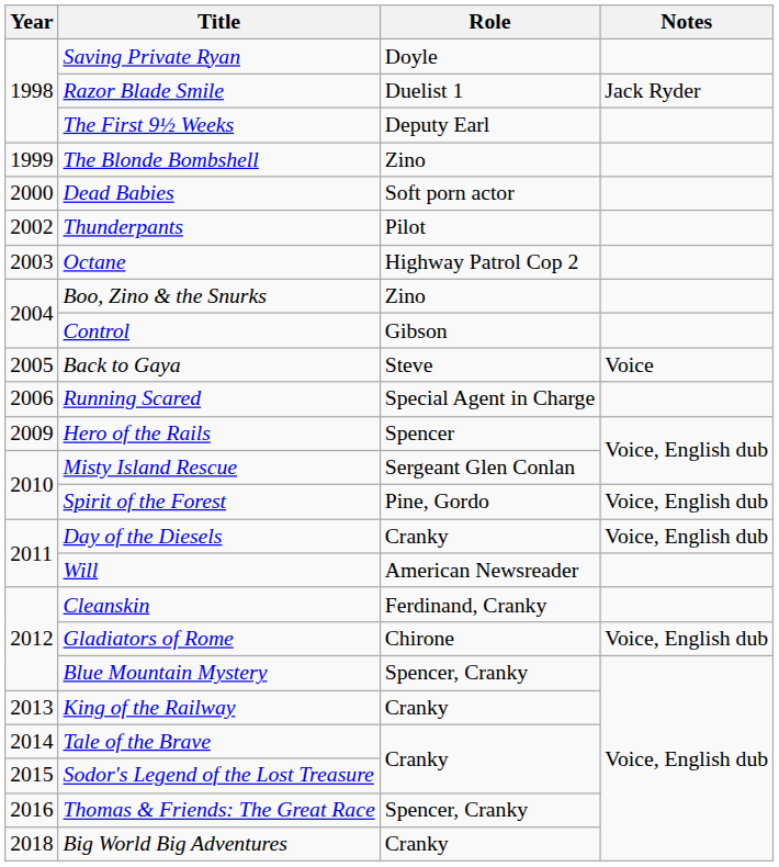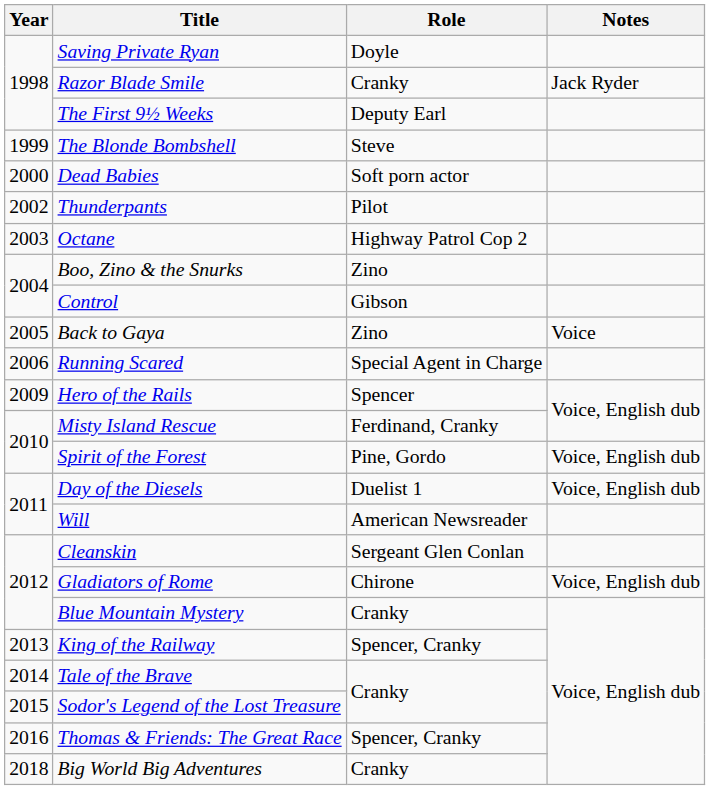 <table class="wikitable">
 <tr>
 <th>Year</th>
 <th>Title</th>
 <th>Role</th>
 <th>Notes</th>
 </tr>
 <tr>
 <td rowspan="3">1998</td>
 <td><em><a href='#'>Saving Private Ryan</a></em></td>
 <td>Doyle</td>
 <td></td>
 </tr>
 <tr>
 <td><em><a href='#'>Razor Blade Smile</a></em></td>
-<td>Duelist 1</td>
+<td>Cranky</td>
 <td>Jack Ryder</td>
 </tr>
 <tr>
 <td><em><a href='#'>The First 9½ Weeks</a></em></td>
 <td>Deputy Earl</td>
 <td></td>
 </tr>
 <tr>
 <td>1999</td>
 <td><em><a href='#'>The Blonde Bombshell</a></em></td>
-<td>Zino</td>
+<td>Steve</td>
 <td></td>
 </tr>
 <tr>
 <td>2000</td>
 <td><em><a href='#'>Dead Babies</a></em></td>
 <td>Soft porn actor</td>
 <td></td>
 </tr>
 <tr>
 <td>2002</td>
 <td><em><a href='#'>Thunderpants</a></em></td>
 <td>Pilot</td>
 <td></td>
 </tr>
 <tr>
 <td>2003</td>
 <td><em><a href='#'>Octane</a></em></td>
 <td>Highway Patrol Cop 2</td>
 <td></td>
 </tr>
 <tr>
 <td rowspan="2">2004</td>
 <td><em>Boo, Zino & the Snurks</em></td>
 <td>Zino</td>
 <td></td>
 </tr>
 <tr>
 <td><em><a href='#'>Control</a></em></td>
 <td>Gibson</td>
 <td></td>
 </tr>
 <tr>
 <td>2005</td>
 <td><em>Back to Gaya</em></td>
-<td>Steve</td>
+<td>Zino</td>
 <td>Voice</td>
 </tr>
 <tr>
 <td>2006</td>
 <td><em><a href='#'>Running Scared</a></em></td>
 <td>Special Agent in Charge</td>
 <td></td>
 </tr>
 <tr>
 <td>2009</td>
 <td><em><a href='#'>Hero of the Rails</a></em></td>
 <td>Spencer</td>
 <td rowspan="2">Voice, English dub</td>
 </tr>
 <tr>
 <td rowspan="2">2010</td>
 <td><em><a href='#'>Misty Island Rescue</a></em></td>
-<td>Sergeant Glen Conlan</td>
+<td>Ferdinand, Cranky</td>
 </tr>
 <tr>
 <td><em><a href='#'>Spirit of the Forest</a></em></td>
 <td>Pine, Gordo</td>
 <td>Voice, English dub</td>
 </tr>
 <tr>
 <td rowspan="2">2011</td>
 <td><em><a href='#'>Day of the Diesels</a></em></td>
-<td>Cranky</td>
+<td>Duelist 1</td>
 <td>Voice, English dub</td>
 </tr>
 <tr>
 <td><em><a href='#'>Will</a></em></td>
 <td>American Newsreader</td>
 <td></td>
 </tr>
 <tr>
 <td rowspan="3">2012</td>
 <td><em><a href='#'>Cleanskin</a></em></td>
-<td>Ferdinand, Cranky</td>
+<td>Sergeant Glen Conlan</td>
 <td></td>
 </tr>
 <tr>
 <td><em><a href='#'>Gladiators of Rome</a></em></td>
 <td>Chirone</td>
 <td>Voice, English dub</td>
 </tr>
 <tr>
 <td><em><a href='#'>Blue Mountain Mystery</a></em></td>
-<td>Spencer, Cranky</td>
+<td>Cranky</td>
 <td rowspan="6">Voice, English dub</td>
 </tr>
 <tr>
 <td>2013</td>
 <td><em><a href='#'>King of the Railway</a></em></td>
-<td>Cranky</td>
+<td>Spencer, Cranky</td>
 </tr>
 <tr>
 <td>2014</td>
 <td><em><a href='#'>Tale of the Brave</a></em></td>
 <td rowspan="2">Cranky</td>
 </tr>
 <tr>
 <td>2015</td>
 <td><em><a href='#'>Sodor's Legend of the Lost Treasure</a></em></td>
 </tr>
 <tr>
 <td>2016</td>
 <td><em><a href='#'>Thomas & Friends: The Great Race</a></em></td>
 <td>Spencer, Cranky</td>
 </tr>
 <tr>
 <td>2018</td>
 <td><em>Big World Big Adventures</em></td>
 <td>Cranky</td>
 </tr>
 </table>
